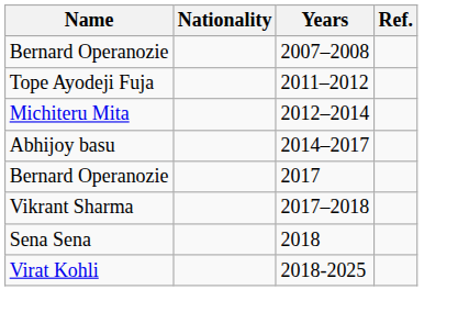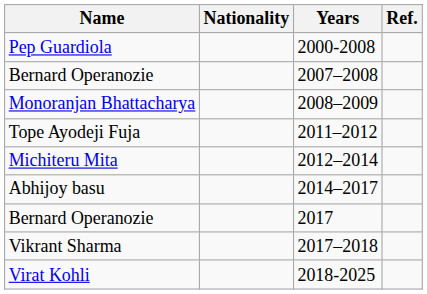 <table class="wikitable sortable">
 <tr>
 <th>Name</th>
 <th>Nationality</th>
 <th>Years</th>
 <th>Ref.</th>
 </tr>
 <tr>
+<td><a href='#'>Pep Guardiola</a></td>
+<td></td>
+<td>2000-2008</td>
+<td></td>
+</tr>
+<tr>
 <td>Bernard Operanozie</td>
 <td></td>
 <td>2007–2008</td>
+<td></td>
+</tr>
+<tr>
+<td><a href='#'>Monoranjan Bhattacharya</a></td>
+<td></td>
+<td>2008–2009</td>
 <td></td>
 </tr>
 <tr>
 <td>Tope Ayodeji Fuja</td>
 <td></td>
 <td>2011–2012</td>
 <td></td>
 </tr>
 <tr>
 <td><a href='#'>Michiteru Mita</a></td>
 <td></td>
 <td>2012–2014</td>
 <td></td>
 </tr>
 <tr>
 <td>Abhijoy basu</td>
 <td></td>
 <td>2014–2017</td>
 <td></td>
 </tr>
 <tr>
 <td>Bernard Operanozie</td>
 <td></td>
 <td>2017</td>
 <td></td>
 </tr>
 <tr>
 <td>Vikrant Sharma</td>
 <td></td>
 <td>2017–2018</td>
 <td></td>
 </tr>
 <tr>
-<td>Sena Sena</td>
-<td></td>
-<td>2018</td>
-<td></td>
-</tr>
-<tr>
 <td><a href='#'>Virat Kohli</a></td>
 <td></td>
 <td>2018-2025</td>
 <td></td>
 </tr>
 </table>
